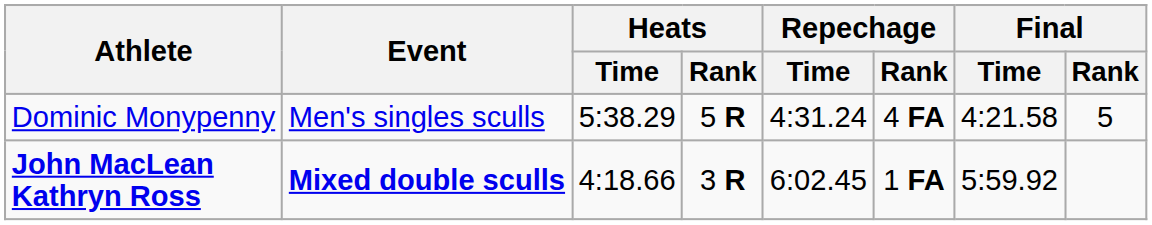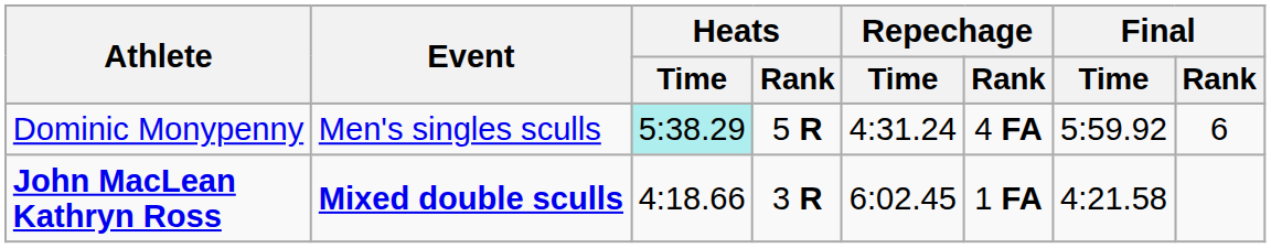 <table class="wikitable" style="font-size:90%;">
 <tr>
 <th rowspan="2">Athlete</th>
 <th rowspan="2">Event</th>
 <th colspan="2">Heats</th>
 <th colspan="2">Repechage</th>
 <th colspan="2">Final</th>
 </tr>
 <tr style="font-size:95%">
 <th>Time</th>
 <th>Rank</th>
 <th>Time</th>
 <th>Rank</th>
 <th>Time</th>
 <th>Rank</th>
 </tr>
 <tr>
 <td align=left><a href='#'>Dominic Monypenny</a></td>
 <td align=left><a href='#'>Men's singles sculls</a></td>
-<td align=center>5:38.29</td>
+<td align=center style="background: paleturquoise;">5:38.29</td>
 <td align=center>5 <strong>R</strong></td>
 <td align=center>4:31.24</td>
 <td align=center>4 <strong>FA</strong></td>
-<td align=center>4:21.58</td>
-<td align=center>5</td>
+<td align=center>5:59.92</td>
+<td align=center>6</td>
 </tr>
 <tr>
 <td align=left><strong><a href='#'>John MacLean</a></strong><br> <strong><a href='#'>Kathryn Ross</a></strong></td>
 <td align=left><strong><a href='#'>Mixed double sculls</a></strong></td>
 <td align=center>4:18.66</td>
 <td align=center>3 <strong>R</strong></td>
 <td align=center>6:02.45</td>
 <td align=center>1 <strong>FA</strong></td>
-<td align=center>5:59.92</td>
+<td align=center>4:21.58</td>
 <td align=center></td>
 </tr>
 </table>
